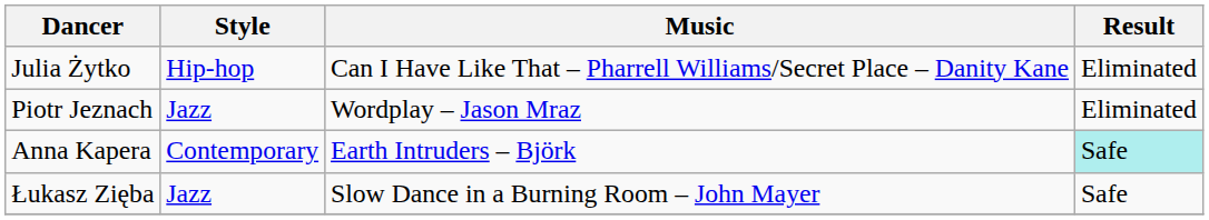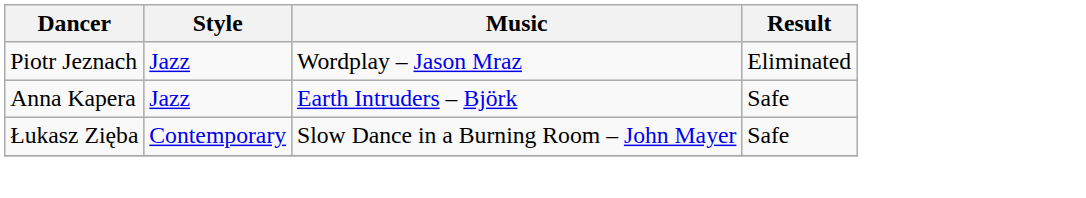 <table class="wikitable">
 <tr>
 <th>Dancer</th>
 <th>Style</th>
 <th>Music</th>
 <th>Result</th>
-</tr>
-<tr>
-<td>Julia Żytko</td>
-<td><a href='#'>Hip-hop</a></td>
-<td>Can I Have Like That – <a href='#'>Pharrell Williams</a>/Secret Place – <a href='#'>Danity Kane</a></td>
-<td>Eliminated</td>
 </tr>
 <tr>
 <td>Piotr Jeznach</td>
 <td><a href='#'>Jazz</a></td>
 <td>Wordplay – <a href='#'>Jason Mraz</a></td>
 <td>Eliminated</td>
 </tr>
 <tr>
 <td>Anna Kapera</td>
-<td><a href='#'>Contemporary</a></td>
+<td><a href='#'>Jazz</a></td>
 <td><a href='#'>Earth Intruders</a> – <a href='#'>Björk</a></td>
-<td style="background: paleturquoise;">Safe</td>
+<td>Safe</td>
 </tr>
 <tr>
 <td>Łukasz Zięba</td>
-<td><a href='#'>Jazz</a></td>
+<td><a href='#'>Contemporary</a></td>
 <td>Slow Dance in a Burning Room – <a href='#'>John Mayer</a></td>
 <td>Safe</td>
 </tr>
 <tr>
 </tr>
 </table>
